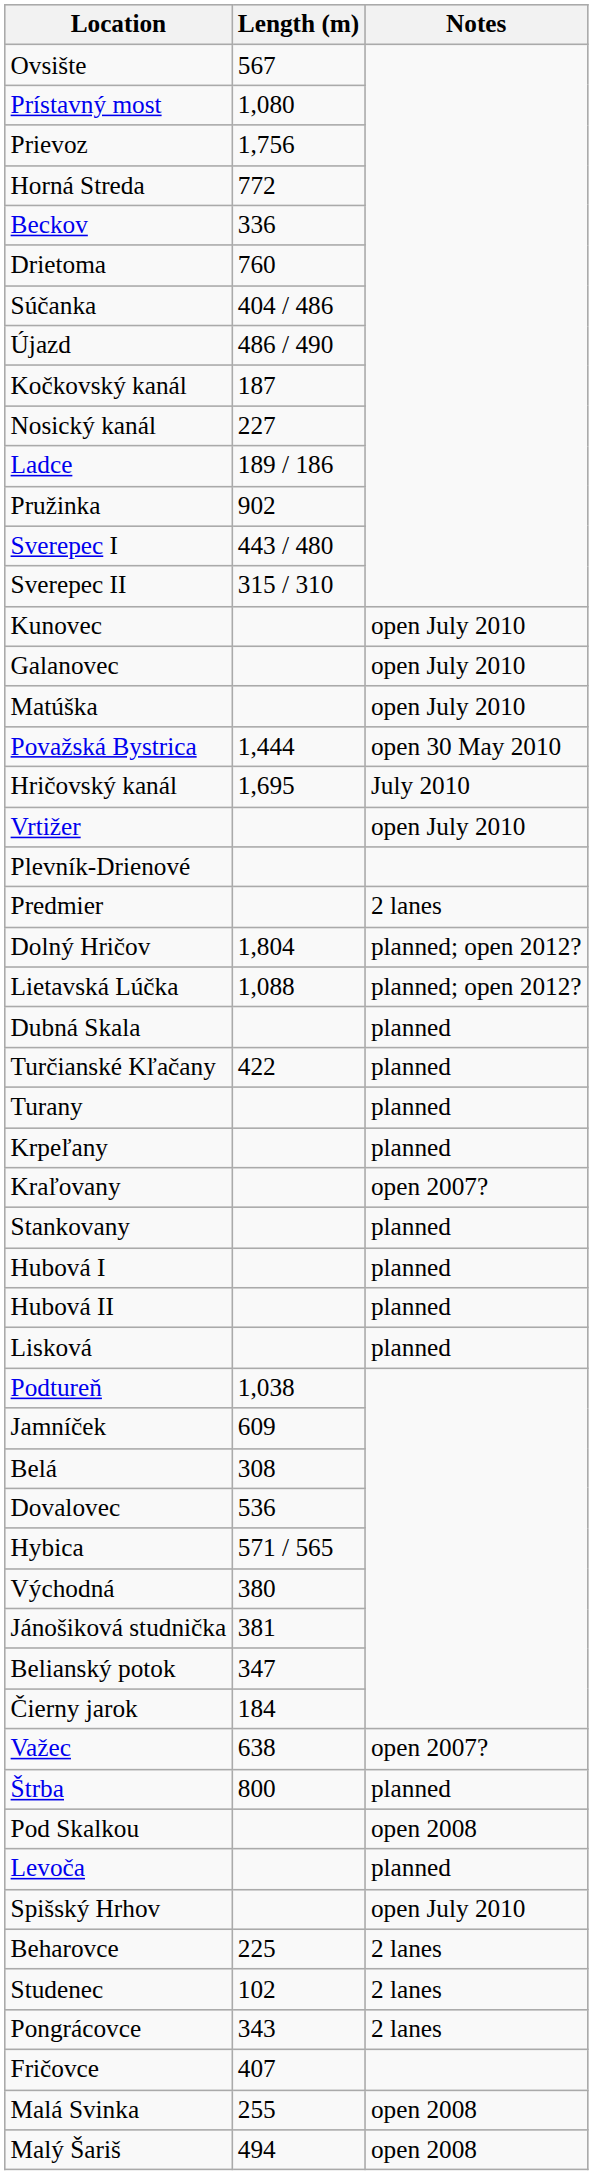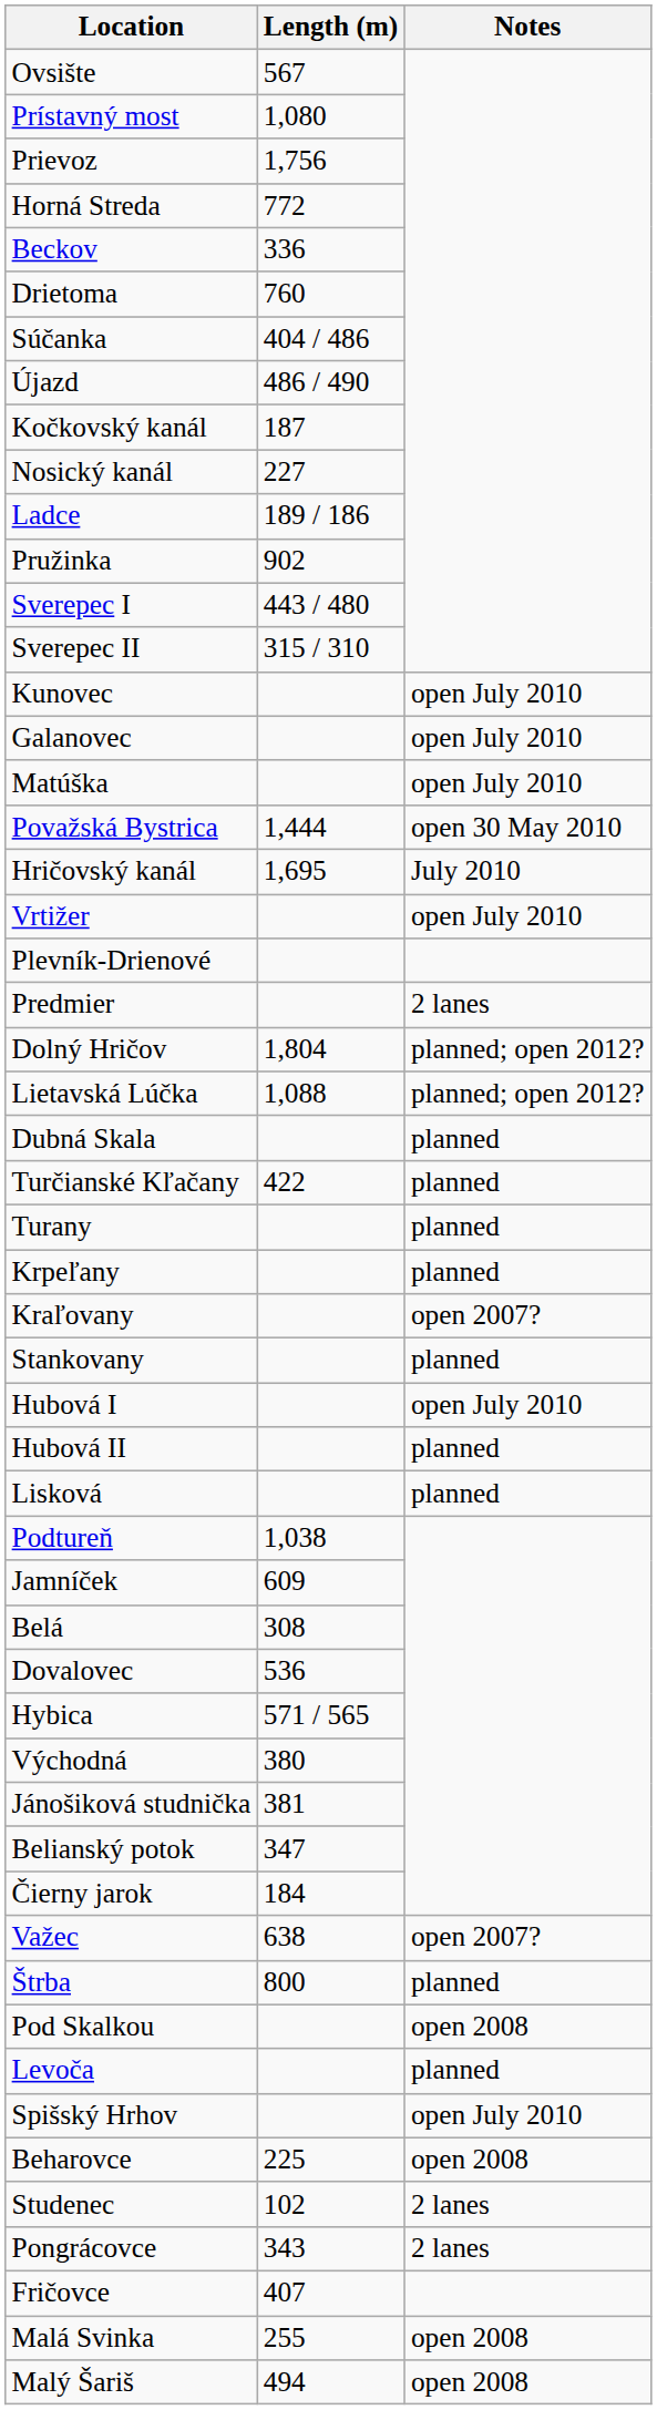 <table class="wikitable sortable">
 <tr>
 <th>Location</th>
 <th>Length (m)</th>
 <th>Notes</th>
 </tr>
 <tr>
 <td>Ovsište</td>
 <td>567</td>
 </tr>
 <tr>
 <td><a href='#'>Prístavný most</a></td>
 <td>1,080</td>
 </tr>
 <tr>
 <td>Prievoz</td>
 <td>1,756</td>
 </tr>
 <tr>
 <td>Horná Streda</td>
 <td>772</td>
 </tr>
 <tr>
 <td><a href='#'>Beckov</a></td>
 <td>336</td>
 </tr>
 <tr>
 <td>Drietoma</td>
 <td>760</td>
 </tr>
 <tr>
 <td>Súčanka</td>
 <td>404 / 486</td>
 </tr>
 <tr>
 <td>Újazd</td>
 <td>486 / 490</td>
 </tr>
 <tr>
 <td>Kočkovský kanál</td>
 <td>187</td>
 </tr>
 <tr>
 <td>Nosický kanál</td>
 <td>227</td>
 </tr>
 <tr>
 <td><a href='#'>Ladce</a></td>
 <td>189 / 186</td>
 </tr>
 <tr>
 <td>Pružinka</td>
 <td>902</td>
 </tr>
 <tr>
 <td><a href='#'>Sverepec</a> I</td>
 <td>443 / 480</td>
 </tr>
 <tr>
 <td>Sverepec II</td>
 <td>315 / 310</td>
 </tr>
 <tr>
 <td>Kunovec</td>
 <td></td>
 <td>open July 2010</td>
 </tr>
 <tr>
 <td>Galanovec</td>
 <td></td>
 <td>open July 2010</td>
 </tr>
 <tr>
 <td>Matúška</td>
 <td></td>
 <td>open July 2010</td>
 </tr>
 <tr>
 <td><a href='#'>Považská Bystrica</a></td>
 <td>1,444</td>
 <td>open 30 May 2010</td>
 </tr>
 <tr>
 <td>Hričovský kanál</td>
 <td>1,695</td>
 <td>July 2010</td>
 </tr>
 <tr>
 <td><a href='#'>Vrtižer</a></td>
 <td></td>
 <td>open July 2010</td>
 </tr>
 <tr>
 <td>Plevník-Drienové</td>
 <td></td>
 <td></td>
 </tr>
 <tr>
 <td>Predmier</td>
 <td></td>
 <td>2 lanes</td>
 </tr>
 <tr>
 <td>Dolný Hričov</td>
 <td>1,804</td>
 <td>planned; open 2012?</td>
 </tr>
 <tr>
 <td>Lietavská Lúčka</td>
 <td>1,088</td>
 <td>planned; open 2012?</td>
 </tr>
 <tr>
 <td>Dubná Skala</td>
 <td></td>
 <td>planned</td>
 </tr>
 <tr>
 <td>Turčianské Kľačany</td>
 <td>422</td>
 <td>planned</td>
 </tr>
 <tr>
 <td>Turany</td>
 <td></td>
 <td>planned</td>
 </tr>
 <tr>
 <td>Krpeľany</td>
 <td></td>
 <td>planned</td>
 </tr>
 <tr>
 <td>Kraľovany</td>
 <td></td>
 <td>open 2007?</td>
 </tr>
 <tr>
 <td>Stankovany</td>
 <td></td>
 <td>planned</td>
 </tr>
 <tr>
 <td>Hubová I</td>
 <td></td>
-<td>planned</td>
+<td>open July 2010</td>
 </tr>
 <tr>
 <td>Hubová II</td>
 <td></td>
 <td>planned</td>
 </tr>
 <tr>
 <td>Lisková</td>
 <td></td>
 <td>planned</td>
 </tr>
 <tr>
 <td><a href='#'>Podtureň</a></td>
 <td>1,038</td>
 </tr>
 <tr>
 <td>Jamníček</td>
 <td>609</td>
 </tr>
 <tr>
 <td>Belá</td>
 <td>308</td>
 </tr>
 <tr>
 <td>Dovalovec</td>
 <td>536</td>
 </tr>
 <tr>
 <td>Hybica</td>
 <td>571 / 565</td>
 </tr>
 <tr>
 <td>Východná</td>
 <td>380</td>
 </tr>
 <tr>
 <td>Jánošiková studnička</td>
 <td>381</td>
 </tr>
 <tr>
 <td>Belianský potok</td>
 <td>347</td>
 </tr>
 <tr>
 <td>Čierny jarok</td>
 <td>184</td>
 </tr>
 <tr>
 <td><a href='#'>Važec</a></td>
 <td>638</td>
 <td>open 2007?</td>
 </tr>
 <tr>
 <td><a href='#'>Štrba</a></td>
 <td>800</td>
 <td>planned</td>
 </tr>
 <tr>
 <td>Pod Skalkou</td>
 <td></td>
 <td>open 2008</td>
 </tr>
 <tr>
 <td><a href='#'>Levoča</a></td>
 <td></td>
 <td>planned</td>
 </tr>
 <tr>
 <td>Spišský Hrhov</td>
 <td></td>
 <td>open July 2010</td>
 </tr>
 <tr>
 <td>Beharovce</td>
 <td>225</td>
-<td>2 lanes</td>
+<td>open 2008</td>
 </tr>
 <tr>
 <td>Studenec</td>
 <td>102</td>
 <td>2 lanes</td>
 </tr>
 <tr>
 <td>Pongrácovce</td>
 <td>343</td>
 <td>2 lanes</td>
 </tr>
 <tr>
 <td>Fričovce</td>
 <td>407</td>
 </tr>
 <tr>
 <td>Malá Svinka</td>
 <td>255</td>
 <td>open 2008</td>
 </tr>
 <tr>
 <td>Malý Šariš</td>
 <td>494</td>
 <td>open 2008</td>
 </tr>
 </table>
